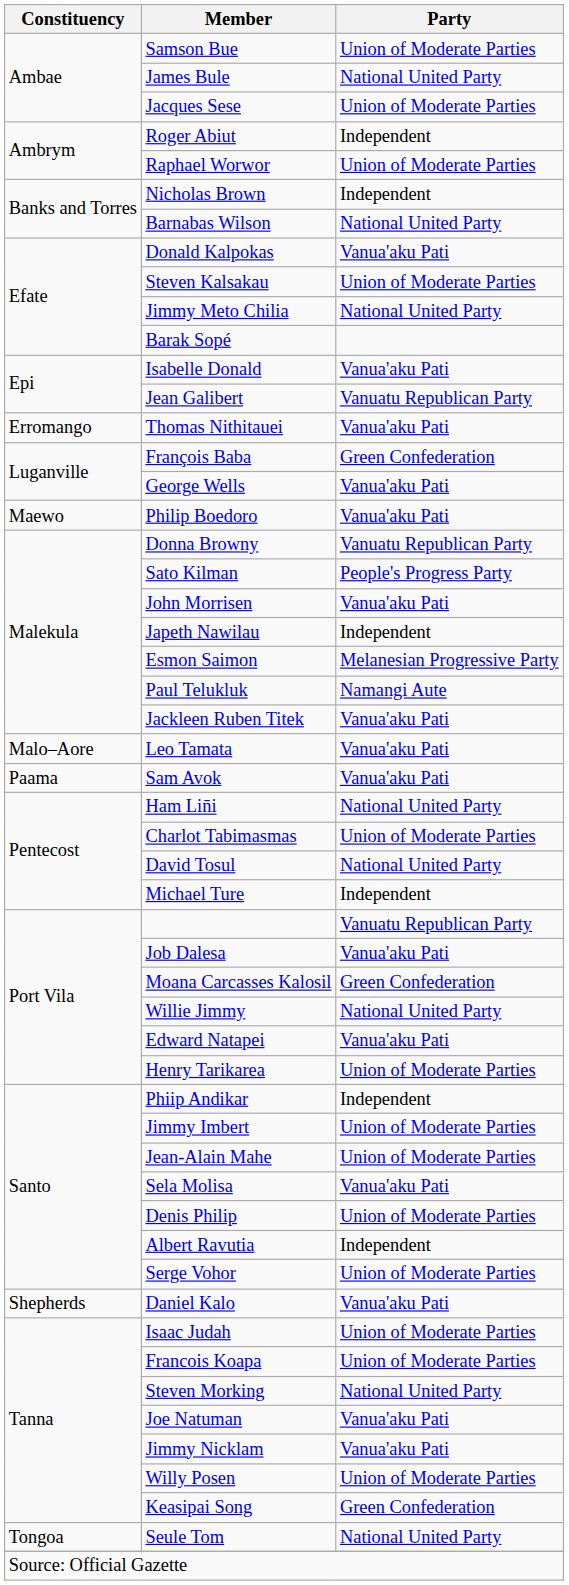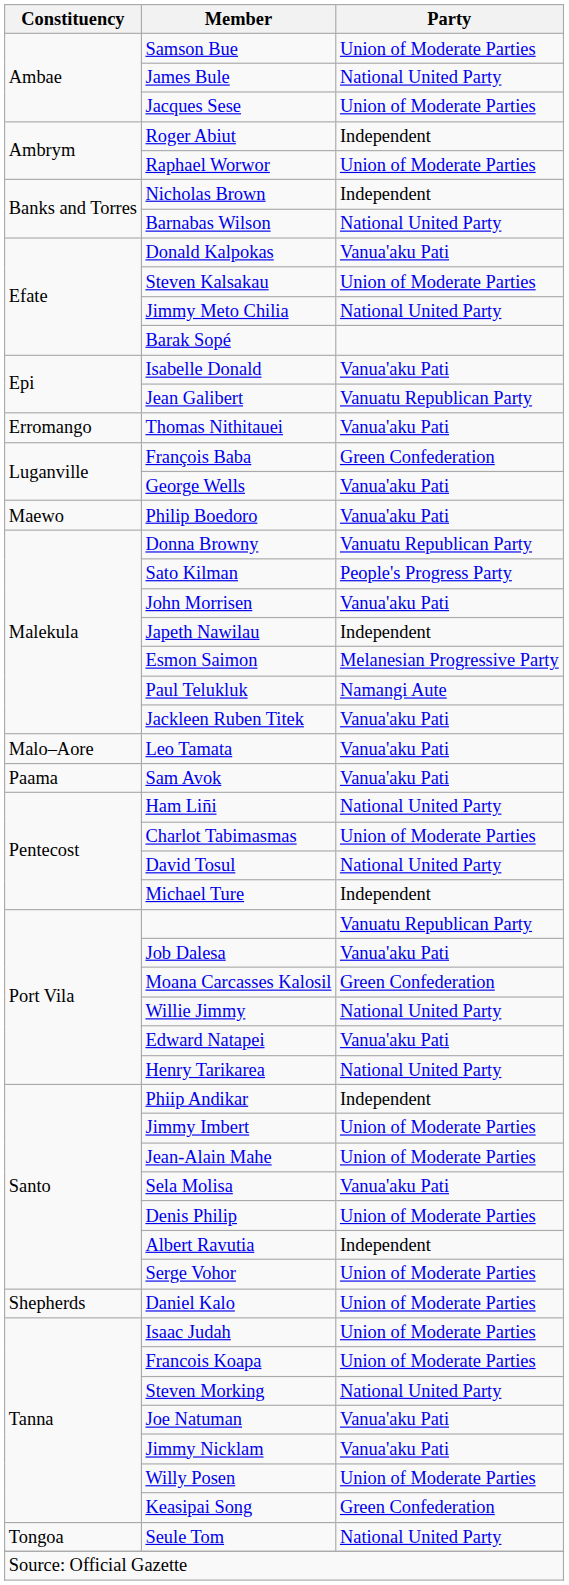 <table class="wikitable sortable">
 <tr>
 <th>Constituency</th>
 <th>Member</th>
 <th>Party</th>
 </tr>
 <tr>
 <td rowspan=3>Ambae</td>
 <td><a href='#'>Samson Bue</a></td>
 <td><a href='#'>Union of Moderate Parties</a></td>
 </tr>
 <tr>
 <td><a href='#'>James Bule</a></td>
 <td><a href='#'>National United Party</a></td>
 </tr>
 <tr>
 <td><a href='#'>Jacques Sese</a></td>
 <td><a href='#'>Union of Moderate Parties</a></td>
 </tr>
 <tr>
 <td rowspan=2>Ambrym</td>
 <td><a href='#'>Roger Abiut</a></td>
 <td>Independent</td>
 </tr>
 <tr>
 <td><a href='#'>Raphael Worwor</a></td>
 <td><a href='#'>Union of Moderate Parties</a></td>
 </tr>
 <tr>
 <td rowspan=2>Banks and Torres</td>
 <td><a href='#'>Nicholas Brown</a></td>
 <td>Independent</td>
 </tr>
 <tr>
 <td><a href='#'>Barnabas Wilson</a></td>
 <td><a href='#'>National United Party</a></td>
 </tr>
 <tr>
 <td rowspan=4>Efate</td>
 <td><a href='#'>Donald Kalpokas</a></td>
 <td><a href='#'>Vanua'aku Pati</a></td>
 </tr>
 <tr>
 <td><a href='#'>Steven Kalsakau</a></td>
 <td><a href='#'>Union of Moderate Parties</a></td>
 </tr>
 <tr>
 <td><a href='#'>Jimmy Meto Chilia</a></td>
 <td><a href='#'>National United Party</a></td>
 </tr>
 <tr>
 <td><a href='#'>Barak Sopé</a></td>
 <td></td>
 </tr>
 <tr>
 <td rowspan=2>Epi</td>
 <td><a href='#'>Isabelle Donald</a></td>
 <td><a href='#'>Vanua'aku Pati</a></td>
 </tr>
 <tr>
 <td><a href='#'>Jean Galibert</a></td>
 <td><a href='#'>Vanuatu Republican Party</a></td>
 </tr>
 <tr>
 <td>Erromango</td>
 <td><a href='#'>Thomas Nithitauei</a></td>
 <td><a href='#'>Vanua'aku Pati</a></td>
 </tr>
 <tr>
 <td rowspan=2>Luganville</td>
 <td><a href='#'>François Baba</a></td>
 <td><a href='#'>Green Confederation</a></td>
 </tr>
 <tr>
 <td><a href='#'>George Wells</a></td>
 <td><a href='#'>Vanua'aku Pati</a></td>
 </tr>
 <tr>
 <td>Maewo</td>
 <td><a href='#'>Philip Boedoro</a></td>
 <td><a href='#'>Vanua'aku Pati</a></td>
 </tr>
 <tr>
 <td rowspan=7>Malekula</td>
 <td><a href='#'>Donna Browny</a></td>
 <td><a href='#'>Vanuatu Republican Party</a></td>
 </tr>
 <tr>
 <td><a href='#'>Sato Kilman</a></td>
 <td><a href='#'>People's Progress Party</a></td>
 </tr>
 <tr>
 <td><a href='#'>John Morrisen</a></td>
 <td><a href='#'>Vanua'aku Pati</a></td>
 </tr>
 <tr>
 <td><a href='#'>Japeth Nawilau</a></td>
 <td>Independent</td>
 </tr>
 <tr>
 <td><a href='#'>Esmon Saimon</a></td>
 <td><a href='#'>Melanesian Progressive Party</a></td>
 </tr>
 <tr>
 <td><a href='#'>Paul Telukluk</a></td>
 <td><a href='#'>Namangi Aute</a></td>
 </tr>
 <tr>
 <td><a href='#'>Jackleen Ruben Titek</a></td>
 <td><a href='#'>Vanua'aku Pati</a></td>
 </tr>
 <tr>
 <td>Malo–Aore</td>
 <td><a href='#'>Leo Tamata</a></td>
 <td><a href='#'>Vanua'aku Pati</a></td>
 </tr>
 <tr>
 <td>Paama</td>
 <td><a href='#'>Sam Avok</a></td>
 <td><a href='#'>Vanua'aku Pati</a></td>
 </tr>
 <tr>
 <td rowspan=4>Pentecost</td>
 <td><a href='#'>Ham Lin̄i</a></td>
 <td><a href='#'>National United Party</a></td>
 </tr>
 <tr>
 <td><a href='#'>Charlot Tabimasmas</a></td>
 <td><a href='#'>Union of Moderate Parties</a></td>
 </tr>
 <tr>
 <td><a href='#'>David Tosul</a></td>
 <td><a href='#'>National United Party</a></td>
 </tr>
 <tr>
 <td><a href='#'>Michael Ture</a></td>
 <td>Independent</td>
 </tr>
 <tr>
 <td rowspan=6>Port Vila</td>
 <td></td>
 <td><a href='#'>Vanuatu Republican Party</a></td>
 </tr>
 <tr>
 <td><a href='#'>Job Dalesa</a></td>
 <td><a href='#'>Vanua'aku Pati</a></td>
 </tr>
 <tr>
 <td><a href='#'>Moana Carcasses Kalosil</a></td>
 <td><a href='#'>Green Confederation</a></td>
 </tr>
 <tr>
 <td><a href='#'>Willie Jimmy</a></td>
 <td><a href='#'>National United Party</a></td>
 </tr>
 <tr>
 <td><a href='#'>Edward Natapei</a></td>
 <td><a href='#'>Vanua'aku Pati</a></td>
 </tr>
 <tr>
 <td><a href='#'>Henry Tarikarea</a></td>
-<td><a href='#'>Union of Moderate Parties</a></td>
+<td><a href='#'>National United Party</a></td>
 </tr>
 <tr>
 <td rowspan=7>Santo</td>
 <td><a href='#'>Phiip Andikar</a></td>
 <td>Independent</td>
 </tr>
 <tr>
 <td><a href='#'>Jimmy Imbert</a></td>
 <td><a href='#'>Union of Moderate Parties</a></td>
 </tr>
 <tr>
 <td><a href='#'>Jean-Alain Mahe</a></td>
 <td><a href='#'>Union of Moderate Parties</a></td>
 </tr>
 <tr>
 <td><a href='#'>Sela Molisa</a></td>
 <td><a href='#'>Vanua'aku Pati</a></td>
 </tr>
 <tr>
 <td><a href='#'>Denis Philip</a></td>
 <td><a href='#'>Union of Moderate Parties</a></td>
 </tr>
 <tr>
 <td><a href='#'>Albert Ravutia</a></td>
 <td>Independent</td>
 </tr>
 <tr>
 <td><a href='#'>Serge Vohor</a></td>
 <td><a href='#'>Union of Moderate Parties</a></td>
 </tr>
 <tr>
 <td>Shepherds</td>
 <td><a href='#'>Daniel Kalo</a></td>
-<td><a href='#'>Vanua'aku Pati</a></td>
+<td><a href='#'>Union of Moderate Parties</a></td>
 </tr>
 <tr>
 <td rowspan=7>Tanna</td>
 <td><a href='#'>Isaac Judah</a></td>
 <td><a href='#'>Union of Moderate Parties</a></td>
 </tr>
 <tr>
 <td><a href='#'>Francois Koapa</a></td>
 <td><a href='#'>Union of Moderate Parties</a></td>
 </tr>
 <tr>
 <td><a href='#'>Steven Morking</a></td>
 <td><a href='#'>National United Party</a></td>
 </tr>
 <tr>
 <td><a href='#'>Joe Natuman</a></td>
 <td><a href='#'>Vanua'aku Pati</a></td>
 </tr>
 <tr>
 <td><a href='#'>Jimmy Nicklam</a></td>
 <td><a href='#'>Vanua'aku Pati</a></td>
 </tr>
 <tr>
 <td><a href='#'>Willy Posen</a></td>
 <td><a href='#'>Union of Moderate Parties</a></td>
 </tr>
 <tr>
 <td><a href='#'>Keasipai Song</a></td>
 <td><a href='#'>Green Confederation</a></td>
 </tr>
 <tr>
 <td>Tongoa</td>
 <td><a href='#'>Seule Tom</a></td>
 <td><a href='#'>National United Party</a></td>
 </tr>
 <tr>
 </tr>
 <tr class=sortbottom>
 <td colspan=4 align=left>Source: Official Gazette</td>
 </tr>
 </table>
